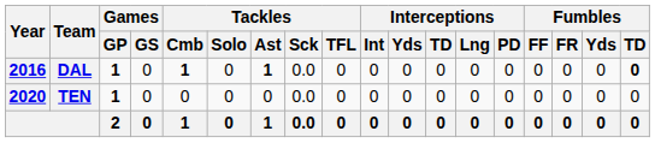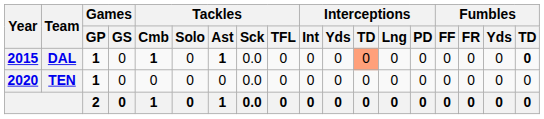 <table class="wikitable" style="text-align:center">
 <tr>
 <th rowspan="2">Year</th>
 <th rowspan="2">Team</th>
 <th colspan="2">Games</th>
 <th colspan="5">Tackles</th>
 <th colspan="5">Interceptions</th>
 <th colspan="4">Fumbles</th>
 </tr>
 <tr>
 <th>GP</th>
 <th>GS</th>
 <th>Cmb</th>
 <th>Solo</th>
 <th>Ast</th>
 <th>Sck</th>
 <th>TFL</th>
 <th>Int</th>
 <th>Yds</th>
 <th>TD</th>
 <th>Lng</th>
 <th>PD</th>
 <th>FF</th>
 <th>FR</th>
 <th>Yds</th>
 <th>TD</th>
 </tr>
 <tr>
-<th><a href='#'>2016</a></th>
+<th><a href='#'>2015</a></th>
 <th><a href='#'>DAL</a></th>
 <td><strong>1</strong></td>
 <td>0</td>
 <td><strong>1</strong></td>
 <td>0</td>
 <td><strong>1</strong></td>
 <td>0.0</td>
 <td>0</td>
 <td>0</td>
 <td>0</td>
-<td>0</td>
+<td style="background: lightsalmon;">0</td>
 <td>0</td>
 <td>0</td>
 <td>0</td>
 <td>0</td>
 <td>0</td>
 <td><strong>0</strong></td>
 </tr>
 <tr>
 <th><a href='#'>2020</a></th>
 <th><a href='#'>TEN</a></th>
 <td><strong>1</strong></td>
 <td>0</td>
 <td>0</td>
 <td>0</td>
 <td>0</td>
 <td>0.0</td>
 <td>0</td>
 <td>0</td>
 <td>0</td>
 <td>0</td>
 <td>0</td>
 <td>0</td>
 <td>0</td>
 <td>0</td>
 <td>0</td>
 <td>0</td>
 </tr>
 <tr>
 <th colspan="2"></th>
 <th>2</th>
 <th>0</th>
 <th>1</th>
 <th>0</th>
 <th>1</th>
 <th>0.0</th>
 <th>0</th>
 <th>0</th>
 <th>0</th>
 <th>0</th>
 <th>0</th>
 <th>0</th>
 <th>0</th>
 <th>0</th>
 <th>0</th>
 <th>0</th>
 </tr>
 </table>
